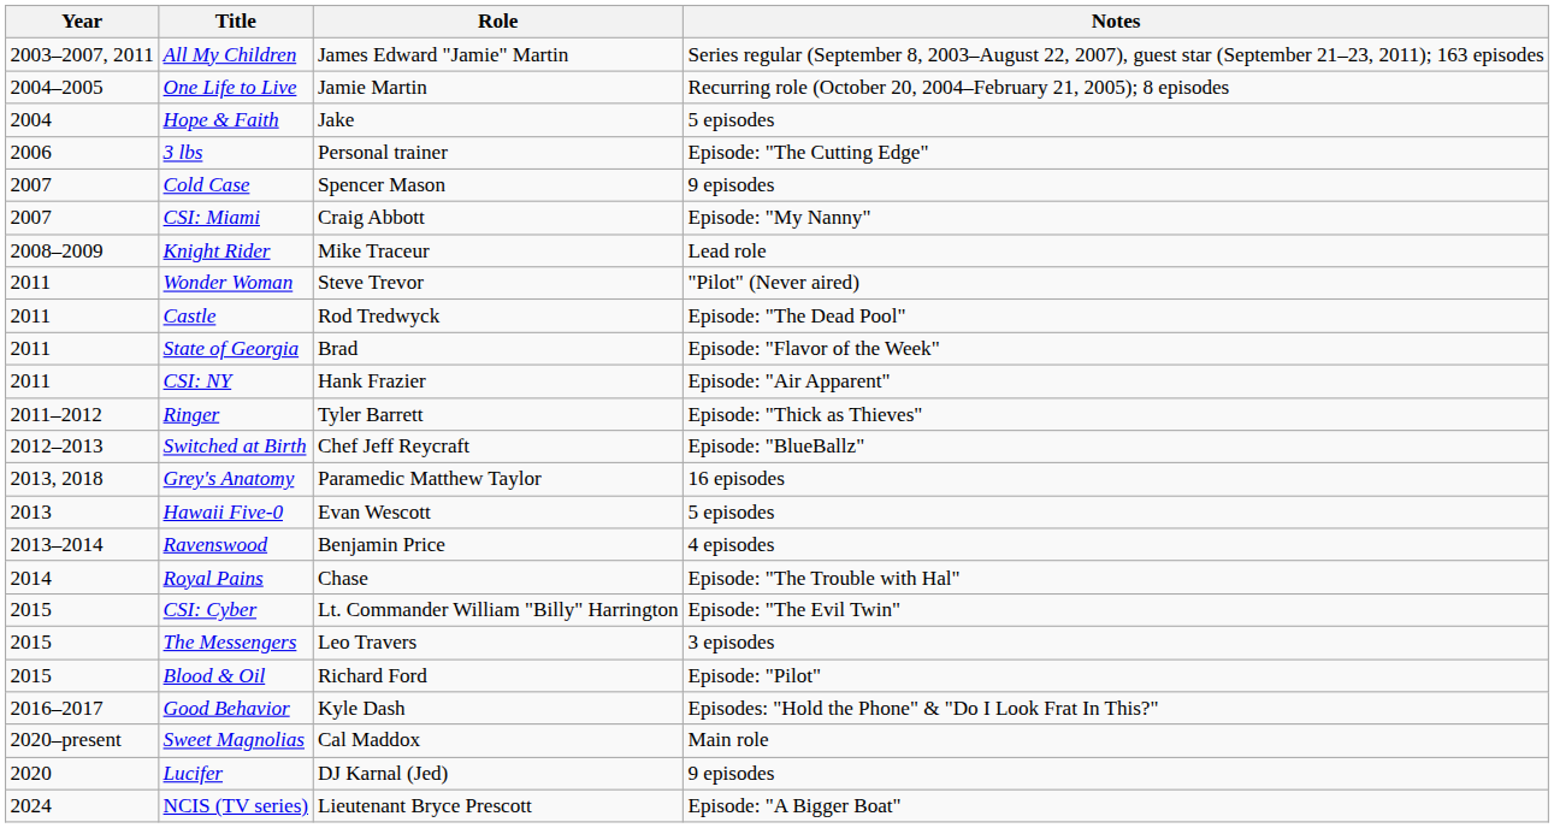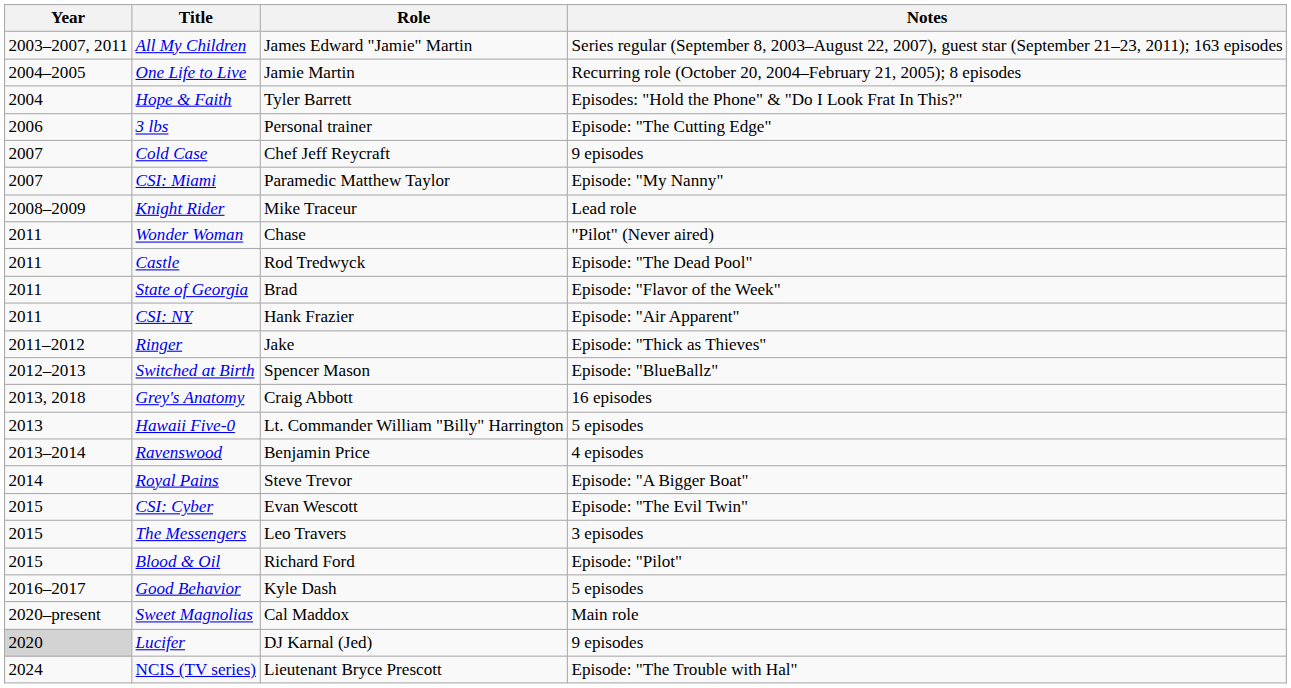 <table class="wikitable sortable">
 <tr>
 <th>Year</th>
 <th>Title</th>
 <th>Role</th>
 <th class="unsortable">Notes</th>
 </tr>
 <tr>
 <td>2003–2007, 2011</td>
 <td><em><a href='#'>All My Children</a></em></td>
 <td>James Edward "Jamie" Martin</td>
 <td>Series regular (September 8, 2003–August 22, 2007), guest star (September 21–23, 2011); 163 episodes</td>
 </tr>
 <tr>
 <td>2004–2005</td>
 <td><em><a href='#'>One Life to Live</a></em></td>
 <td>Jamie Martin</td>
 <td>Recurring role (October 20, 2004–February 21, 2005); 8 episodes</td>
 </tr>
 <tr>
 <td>2004</td>
 <td><em><a href='#'>Hope & Faith</a></em></td>
-<td>Jake</td>
-<td>5 episodes</td>
+<td>Tyler Barrett</td>
+<td>Episodes: "Hold the Phone" & "Do I Look Frat In This?"</td>
 </tr>
 <tr>
 <td>2006</td>
 <td><em><a href='#'>3 lbs</a></em></td>
 <td>Personal trainer</td>
 <td>Episode: "The Cutting Edge"</td>
 </tr>
 <tr>
 <td>2007</td>
 <td><em><a href='#'>Cold Case</a></em></td>
-<td>Spencer Mason</td>
+<td>Chef Jeff Reycraft</td>
 <td>9 episodes</td>
 </tr>
 <tr>
 <td>2007</td>
 <td><em><a href='#'>CSI: Miami</a></em></td>
-<td>Craig Abbott</td>
+<td>Paramedic Matthew Taylor</td>
 <td>Episode: "My Nanny"</td>
 </tr>
 <tr>
 <td>2008–2009</td>
 <td><em><a href='#'>Knight Rider</a></em></td>
 <td>Mike Traceur</td>
 <td>Lead role</td>
 </tr>
 <tr>
 <td>2011</td>
 <td><em><a href='#'>Wonder Woman</a></em></td>
-<td>Steve Trevor</td>
+<td>Chase</td>
 <td>"Pilot" (Never aired)</td>
 </tr>
 <tr>
 <td>2011</td>
 <td><em><a href='#'>Castle</a></em></td>
 <td>Rod Tredwyck</td>
 <td>Episode: "The Dead Pool"</td>
 </tr>
 <tr>
 <td>2011</td>
 <td><em><a href='#'>State of Georgia</a></em></td>
 <td>Brad</td>
 <td>Episode: "Flavor of the Week"</td>
 </tr>
 <tr>
 <td>2011</td>
 <td><em><a href='#'>CSI: NY</a></em></td>
 <td>Hank Frazier</td>
 <td>Episode: "Air Apparent"</td>
 </tr>
 <tr>
 <td>2011–2012</td>
 <td><em><a href='#'>Ringer</a></em></td>
-<td>Tyler Barrett</td>
+<td>Jake</td>
 <td>Episode: "Thick as Thieves"</td>
 </tr>
 <tr>
 <td>2012–2013</td>
 <td><em><a href='#'>Switched at Birth</a></em></td>
-<td>Chef Jeff Reycraft</td>
+<td>Spencer Mason</td>
 <td>Episode: "BlueBallz"</td>
 </tr>
 <tr>
 <td>2013, 2018</td>
 <td><em><a href='#'>Grey's Anatomy</a></em></td>
-<td>Paramedic Matthew Taylor</td>
+<td>Craig Abbott</td>
 <td>16 episodes</td>
 </tr>
 <tr>
 <td>2013</td>
 <td><em><a href='#'>Hawaii Five-0</a></em></td>
-<td>Evan Wescott</td>
+<td>Lt. Commander William "Billy" Harrington</td>
 <td>5 episodes</td>
 </tr>
 <tr>
 <td>2013–2014</td>
 <td><em><a href='#'>Ravenswood</a></em></td>
 <td>Benjamin Price</td>
 <td>4 episodes</td>
 </tr>
 <tr>
 <td>2014</td>
 <td><em><a href='#'>Royal Pains</a></em></td>
-<td>Chase</td>
-<td>Episode: "The Trouble with Hal"</td>
+<td>Steve Trevor</td>
+<td>Episode: "A Bigger Boat"</td>
 </tr>
 <tr>
 <td>2015</td>
 <td><em><a href='#'>CSI: Cyber</a></em></td>
-<td>Lt. Commander William "Billy" Harrington</td>
+<td>Evan Wescott</td>
 <td>Episode: "The Evil Twin"</td>
 </tr>
 <tr>
 <td>2015</td>
 <td><em><a href='#'>The Messengers</a></em></td>
 <td>Leo Travers</td>
 <td>3 episodes</td>
 </tr>
 <tr>
 <td>2015</td>
 <td><em><a href='#'>Blood & Oil</a></em></td>
 <td>Richard Ford</td>
 <td>Episode: "Pilot"</td>
 </tr>
 <tr>
 <td>2016–2017</td>
 <td><em><a href='#'>Good Behavior</a></em></td>
 <td>Kyle Dash</td>
-<td>Episodes: "Hold the Phone" & "Do I Look Frat In This?"</td>
+<td>5 episodes</td>
 </tr>
 <tr>
 <td>2020–present</td>
 <td><em><a href='#'>Sweet Magnolias</a></em></td>
 <td>Cal Maddox</td>
 <td>Main role</td>
 </tr>
 <tr>
-<td>2020</td>
+<td style="background: lightgrey;">2020</td>
 <td><em><a href='#'>Lucifer</a></em></td>
 <td>DJ Karnal (Jed)</td>
 <td>9 episodes</td>
 </tr>
 <tr>
 <td>2024</td>
 <td><a href='#'>NCIS (TV series)</a></td>
 <td>Lieutenant Bryce Prescott</td>
-<td>Episode: "A Bigger Boat"</td>
+<td>Episode: "The Trouble with Hal"</td>
 </tr>
 </table>
